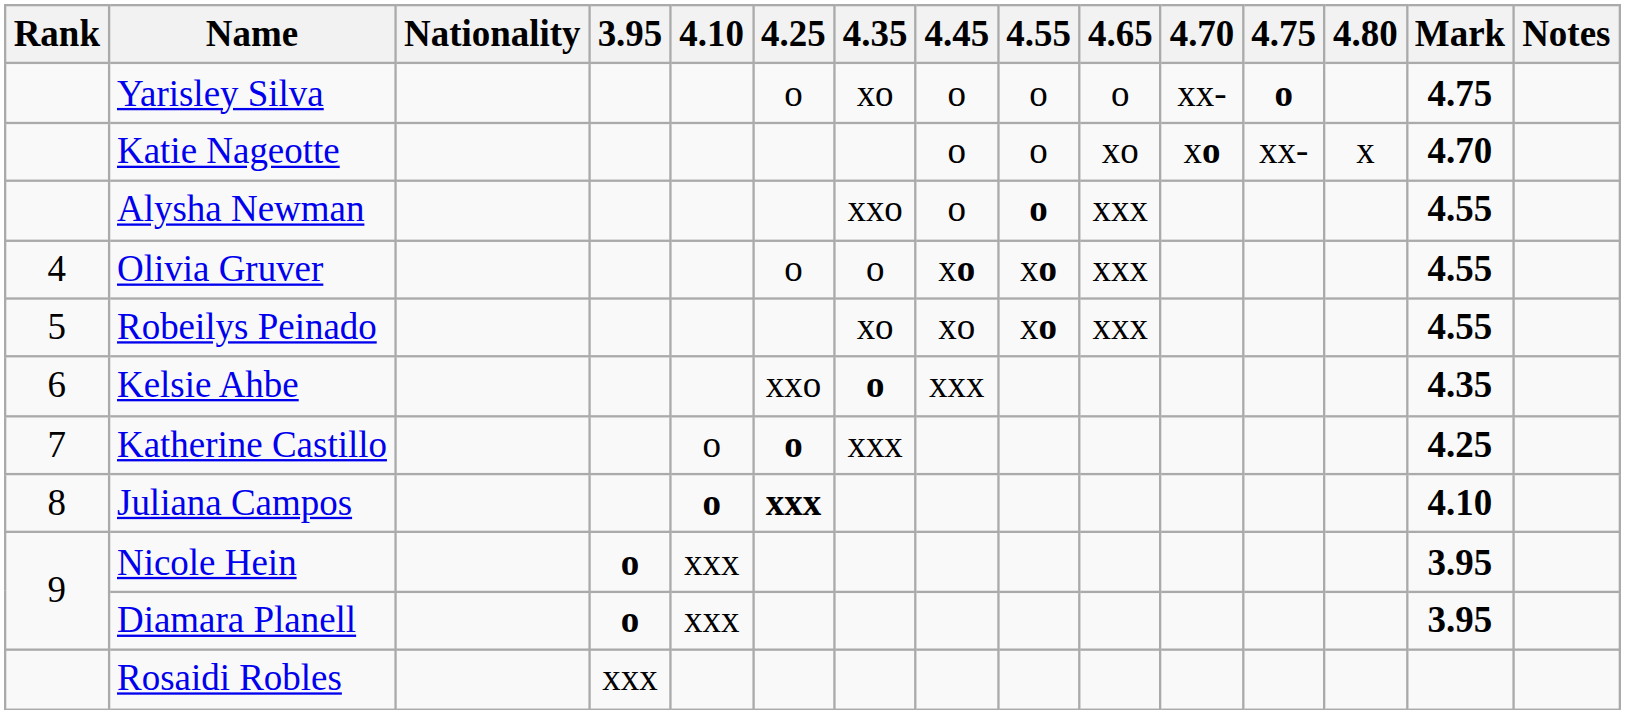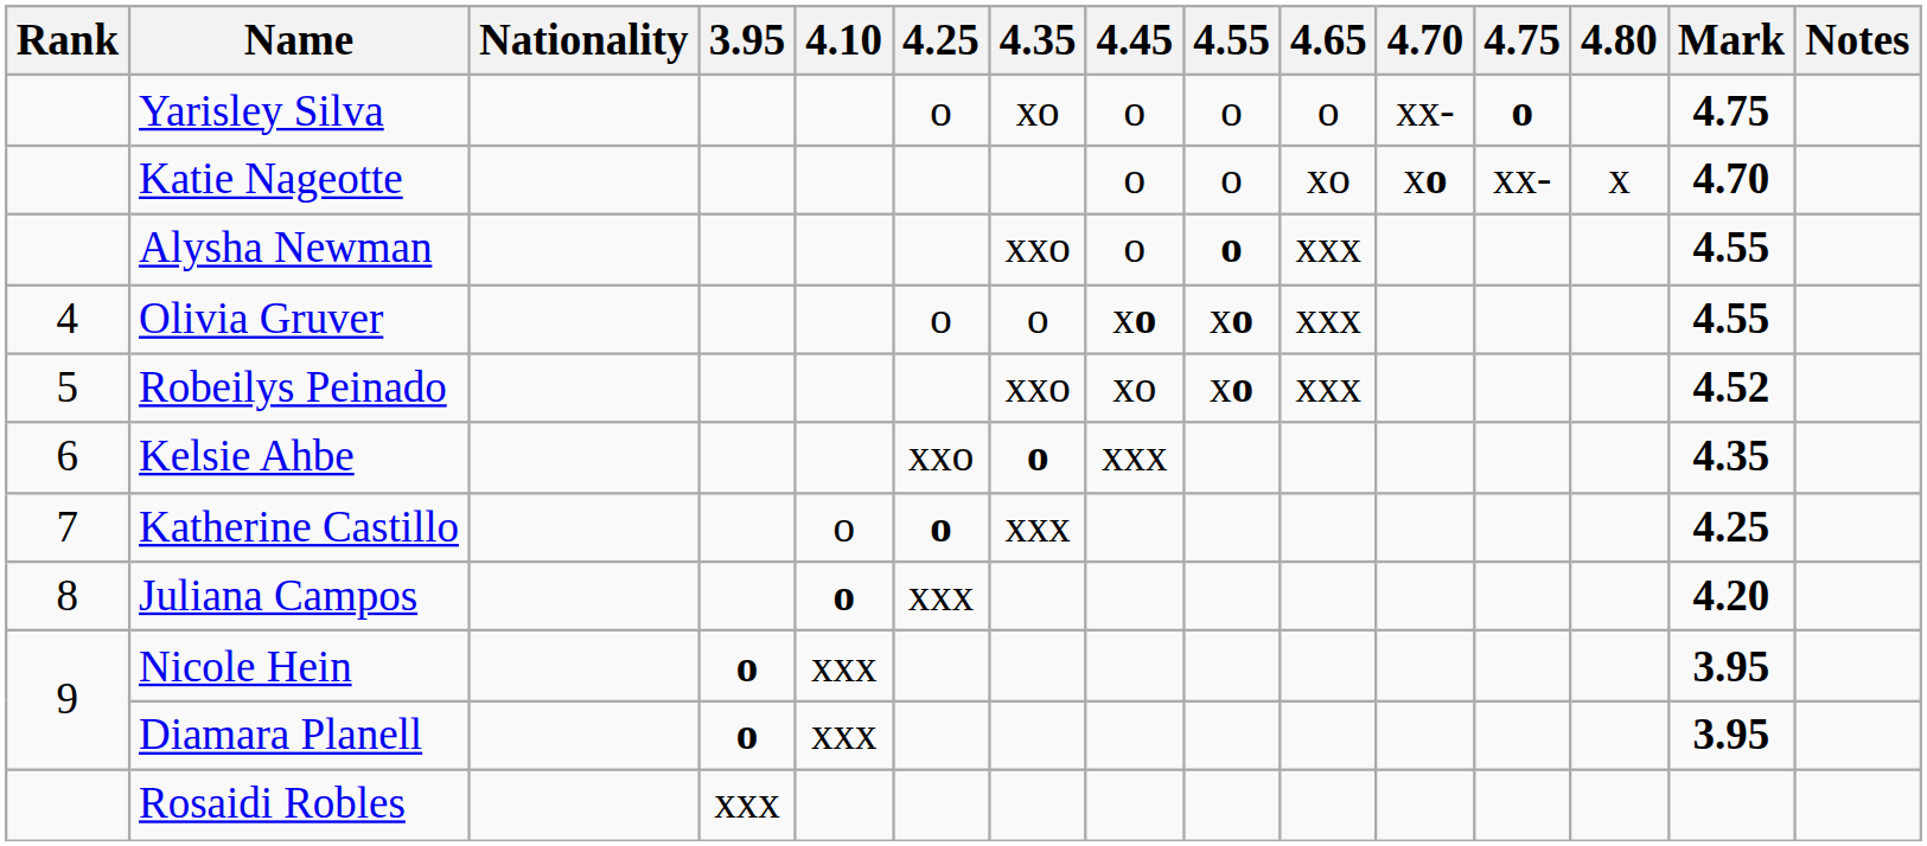 <table class="wikitable sortable" style="text-align:center">
 <tr>
 <th>Rank</th>
 <th>Name</th>
 <th>Nationality</th>
 <th>3.95</th>
 <th>4.10</th>
 <th>4.25</th>
 <th>4.35</th>
 <th>4.45</th>
 <th>4.55</th>
 <th>4.65</th>
 <th>4.70</th>
 <th>4.75</th>
 <th>4.80</th>
 <th>Mark</th>
 <th>Notes</th>
 </tr>
 <tr>
 <td></td>
 <td align=left><a href='#'>Yarisley Silva</a></td>
 <td align=left></td>
 <td></td>
 <td></td>
 <td>o</td>
 <td>xo</td>
 <td>o</td>
 <td>o</td>
 <td>o</td>
 <td>xx-</td>
 <td><strong>o</strong></td>
 <td></td>
 <td><strong>4.75</strong></td>
 <td></td>
 </tr>
 <tr>
 <td></td>
 <td align=left><a href='#'>Katie Nageotte</a></td>
 <td align=left></td>
 <td></td>
 <td></td>
 <td></td>
 <td></td>
 <td>o</td>
 <td>o</td>
 <td>xo</td>
 <td>x<strong>o</strong></td>
 <td>xx-</td>
 <td>x</td>
 <td><strong>4.70</strong></td>
 <td></td>
 </tr>
 <tr>
 <td></td>
 <td align=left><a href='#'>Alysha Newman</a></td>
 <td align=left></td>
 <td></td>
 <td></td>
 <td></td>
 <td>xxo</td>
 <td>o</td>
 <td><strong>o</strong></td>
 <td>xxx</td>
 <td></td>
 <td></td>
 <td></td>
 <td><strong>4.55</strong></td>
 <td></td>
 </tr>
 <tr>
 <td>4</td>
 <td align=left><a href='#'>Olivia Gruver</a></td>
 <td align=left></td>
 <td></td>
 <td></td>
 <td>o</td>
 <td>o</td>
 <td>x<strong>o</strong></td>
 <td>x<strong>o</strong></td>
 <td>xxx</td>
 <td></td>
 <td></td>
 <td></td>
 <td><strong>4.55</strong></td>
 <td></td>
 </tr>
 <tr>
 <td>5</td>
 <td align=left><a href='#'>Robeilys Peinado</a></td>
 <td align=left></td>
 <td></td>
 <td></td>
 <td></td>
-<td>xo</td>
+<td>xxo</td>
 <td>xo</td>
 <td>x<strong>o</strong></td>
 <td>xxx</td>
 <td></td>
 <td></td>
 <td></td>
-<td><strong>4.55</strong></td>
+<td><strong>4.52</strong></td>
 <td></td>
 </tr>
 <tr>
 <td>6</td>
 <td align=left><a href='#'>Kelsie Ahbe</a></td>
 <td align=left></td>
 <td></td>
 <td></td>
 <td>xxo</td>
 <td><strong>o</strong></td>
 <td>xxx</td>
 <td></td>
 <td></td>
 <td></td>
 <td></td>
 <td></td>
 <td><strong>4.35</strong></td>
 <td></td>
 </tr>
 <tr>
 <td>7</td>
 <td align=left><a href='#'>Katherine Castillo</a></td>
 <td align=left></td>
 <td></td>
 <td>o</td>
 <td><strong>o</strong></td>
 <td>xxx</td>
 <td></td>
 <td></td>
 <td></td>
 <td></td>
 <td></td>
 <td></td>
 <td><strong>4.25</strong></td>
 <td></td>
 </tr>
 <tr>
 <td>8</td>
 <td align=left><a href='#'>Juliana Campos</a></td>
 <td align=left></td>
 <td></td>
 <td><strong>o</strong></td>
-<td><strong>xxx</strong></td>
+<td>xxx</td>
 <td></td>
 <td></td>
 <td></td>
 <td></td>
 <td></td>
 <td></td>
 <td></td>
-<td><strong>4.10</strong></td>
+<td><strong>4.20</strong></td>
 <td></td>
 </tr>
 <tr>
 <td rowspan=2>9</td>
 <td align=left><a href='#'>Nicole Hein</a></td>
 <td align=left></td>
 <td><strong>o</strong></td>
 <td>xxx</td>
 <td></td>
 <td></td>
 <td></td>
 <td></td>
 <td></td>
 <td></td>
 <td></td>
 <td></td>
 <td><strong>3.95</strong></td>
 <td></td>
 </tr>
 <tr>
 <td align=left><a href='#'>Diamara Planell</a></td>
 <td align=left></td>
 <td><strong>o</strong></td>
 <td>xxx</td>
 <td></td>
 <td></td>
 <td></td>
 <td></td>
 <td></td>
 <td></td>
 <td></td>
 <td></td>
 <td><strong>3.95</strong></td>
 <td></td>
 </tr>
 <tr>
 <td></td>
 <td align=left><a href='#'>Rosaidi Robles</a></td>
 <td align=left></td>
 <td>xxx</td>
 <td></td>
 <td></td>
 <td></td>
 <td></td>
 <td></td>
 <td></td>
 <td></td>
 <td></td>
 <td></td>
 <td><strong></strong></td>
 <td></td>
 </tr>
 </table>
